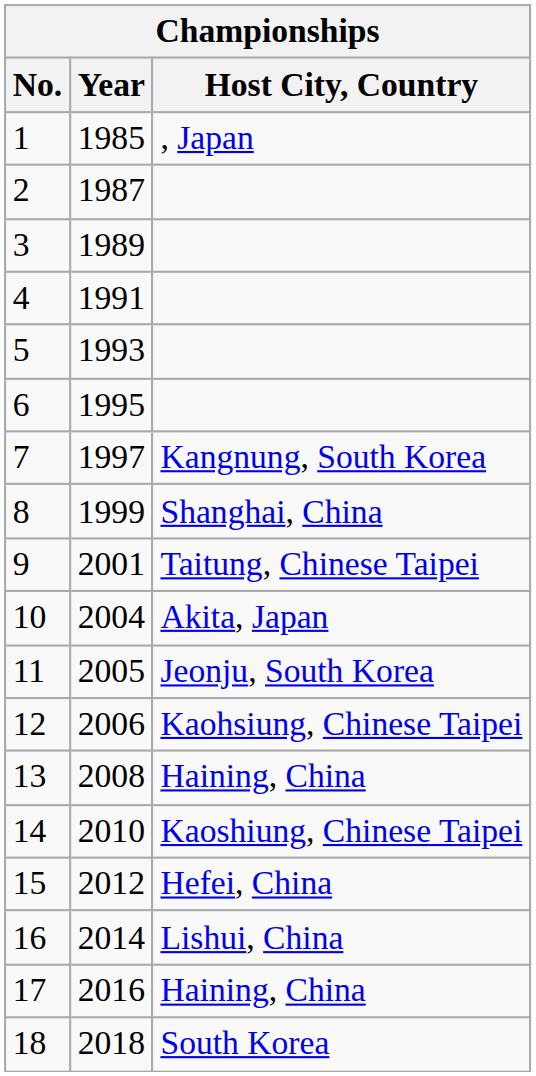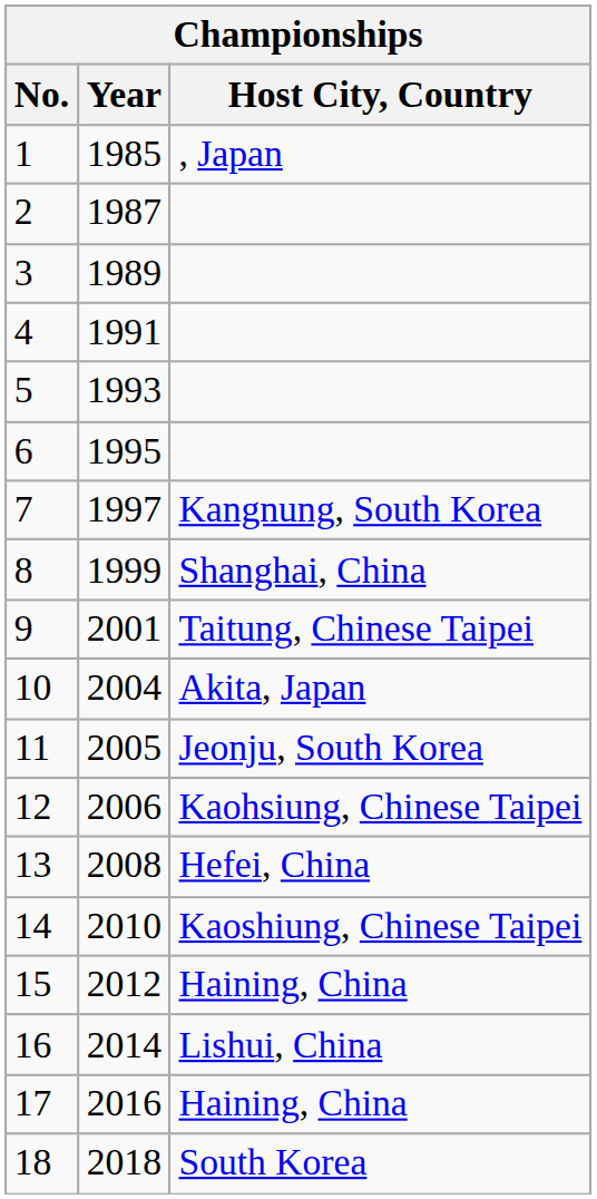 <table class="wikitable">
 <tr>
 <th colspan="3">Championships</th>
 </tr>
 <tr>
 <th>No.</th>
 <th>Year</th>
 <th>Host City, Country</th>
 </tr>
 <tr>
 <td>1</td>
 <td>1985</td>
 <td> , <a href='#'>Japan</a></td>
 </tr>
 <tr>
 <td>2</td>
 <td>1987</td>
 <td></td>
 </tr>
 <tr>
 <td>3</td>
 <td>1989</td>
 <td></td>
 </tr>
 <tr>
 <td>4</td>
 <td>1991</td>
 <td></td>
 </tr>
 <tr>
 <td>5</td>
 <td>1993</td>
 <td></td>
 </tr>
 <tr>
 <td>6</td>
 <td>1995</td>
 <td></td>
 </tr>
 <tr>
 <td>7</td>
 <td>1997</td>
 <td> <a href='#'>Kangnung</a>, <a href='#'>South Korea</a></td>
 </tr>
 <tr>
 <td>8</td>
 <td>1999</td>
 <td> <a href='#'>Shanghai</a>, <a href='#'>China</a></td>
 </tr>
 <tr>
 <td>9</td>
 <td>2001</td>
 <td> <a href='#'>Taitung</a>, <a href='#'>Chinese Taipei</a></td>
 </tr>
 <tr>
 <td>10</td>
 <td>2004</td>
 <td> <a href='#'>Akita</a>, <a href='#'>Japan</a></td>
 </tr>
 <tr>
 <td>11</td>
 <td>2005</td>
 <td> <a href='#'>Jeonju</a>, <a href='#'>South Korea</a></td>
 </tr>
 <tr>
 <td>12</td>
 <td>2006</td>
 <td> <a href='#'>Kaohsiung</a>, <a href='#'>Chinese Taipei</a></td>
 </tr>
 <tr>
 <td>13</td>
 <td>2008</td>
-<td> <a href='#'>Haining</a>, <a href='#'>China</a></td>
+<td> <a href='#'>Hefei</a>, <a href='#'>China</a></td>
 </tr>
 <tr>
 <td>14</td>
 <td>2010</td>
 <td> <a href='#'>Kaoshiung</a>, <a href='#'>Chinese Taipei</a></td>
 </tr>
 <tr>
 <td>15</td>
 <td>2012</td>
-<td> <a href='#'>Hefei</a>, <a href='#'>China</a></td>
+<td> <a href='#'>Haining</a>, <a href='#'>China</a></td>
 </tr>
 <tr>
 <td>16</td>
 <td>2014</td>
 <td> <a href='#'>Lishui</a>, <a href='#'>China</a></td>
 </tr>
 <tr>
 <td>17</td>
 <td>2016</td>
 <td> <a href='#'>Haining</a>, <a href='#'>China</a></td>
 </tr>
 <tr>
 <td>18</td>
 <td>2018</td>
 <td> <a href='#'>South Korea</a></td>
 </tr>
 <tr>
 </tr>
 </table>
